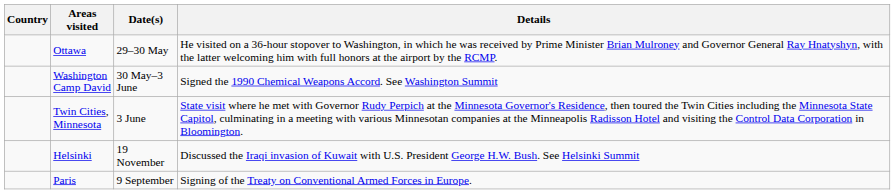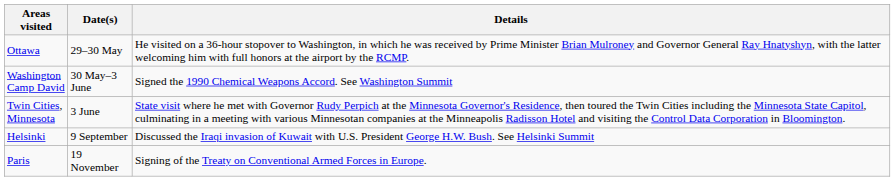 <table class="wikitable sortable outercollapse">
 <tr>
-<th scope=col>Country</th>
 <th scope=col>Areas visited</th>
 <th scope=col>Date(s)</th>
 <th scope=col class="unsortable">Details</th>
 </tr>
 <tr>
-<td></td>
 <td><a href='#'>Ottawa</a></td>
 <td>29–30 May</td>
 <td>He visited on a 36-hour stopover to Washington, in which he was received by Prime Minister <a href='#'>Brian Mulroney</a> and Governor General <a href='#'>Ray Hnatyshyn</a>, with the latter welcoming him with full honors at the airport by the <a href='#'>RCMP</a>.</td>
 </tr>
 <tr>
-<td></td>
 <td><a href='#'>Washington</a><br><a href='#'>Camp David</a></td>
 <td>30 May–3 June</td>
 <td>Signed the <a href='#'>1990 Chemical Weapons Accord</a>. See <a href='#'>Washington Summit</a></td>
 </tr>
 <tr>
-<td></td>
 <td><a href='#'>Twin Cities</a>,<br><a href='#'>Minnesota</a></td>
 <td>3 June</td>
 <td><a href='#'>State visit</a> where he met with Governor <a href='#'>Rudy Perpich</a> at the <a href='#'>Minnesota Governor's Residence</a>, then toured the Twin Cities including the <a href='#'>Minnesota State Capitol</a>, culminating in a meeting with various Minnesotan companies at the Minneapolis <a href='#'>Radisson Hotel</a> and visiting the <a href='#'>Control Data Corporation</a> in <a href='#'>Bloomington</a>.</td>
 </tr>
 <tr>
-<td></td>
 <td><a href='#'>Helsinki</a></td>
-<td>19 November</td>
+<td>9 September</td>
 <td>Discussed the <a href='#'>Iraqi invasion of Kuwait</a> with U.S. President <a href='#'>George H.W. Bush</a>. See <a href='#'>Helsinki Summit</a></td>
 </tr>
 <tr>
-<td></td>
 <td><a href='#'>Paris</a></td>
-<td>9 September</td>
+<td>19 November</td>
 <td>Signing of the <a href='#'>Treaty on Conventional Armed Forces in Europe</a>.</td>
 </tr>
 </table>
